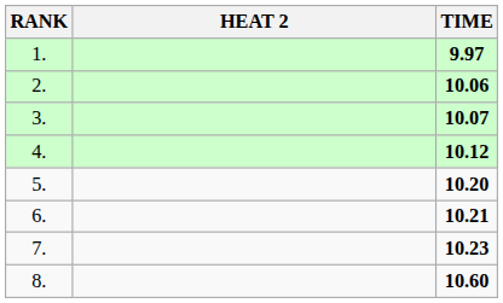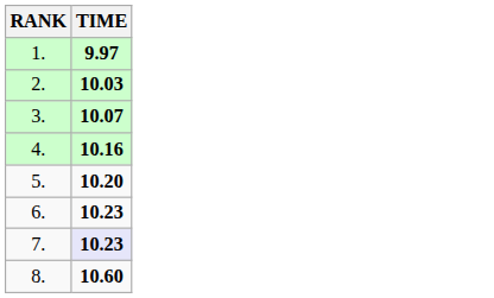 <table class="wikitable" style="border-collapse: collapse; font-size: 90%;">
 <tr>
 <th>RANK</th>
-<th align="left" style="width: 18em">HEAT 2</th>
 <th>TIME</th>
 </tr>
 <tr style="background:#ccffcc;">
 <td align="center">1.</td>
-<td></td>
 <td align="center"><strong>9.97</strong></td>
 </tr>
 <tr style="background:#ccffcc;">
 <td align="center">2.</td>
-<td></td>
-<td align="center"><strong>10.06</strong></td>
+<td align="center"><strong>10.03</strong></td>
 </tr>
 <tr style="background:#ccffcc;">
 <td align="center">3.</td>
-<td></td>
 <td align="center"><strong>10.07</strong></td>
 </tr>
 <tr style="background:#ccffcc;">
 <td align="center">4.</td>
-<td></td>
-<td align="center"><strong>10.12</strong></td>
+<td align="center"><strong>10.16</strong></td>
 </tr>
 <tr>
 <td align="center">5.</td>
-<td></td>
 <td align="center"><strong>10.20</strong></td>
 </tr>
 <tr>
 <td align="center">6.</td>
-<td></td>
-<td align="center"><strong>10.21</strong></td>
+<td align="center"><strong>10.23</strong></td>
 </tr>
 <tr>
 <td align="center">7.</td>
-<td></td>
-<td align="center"><strong>10.23</strong></td>
+<td align="center" style="background: lavender;"><strong>10.23</strong></td>
 </tr>
 <tr>
 <td align="center">8.</td>
-<td></td>
 <td align="center"><strong>10.60</strong></td>
 </tr>
 </table>
